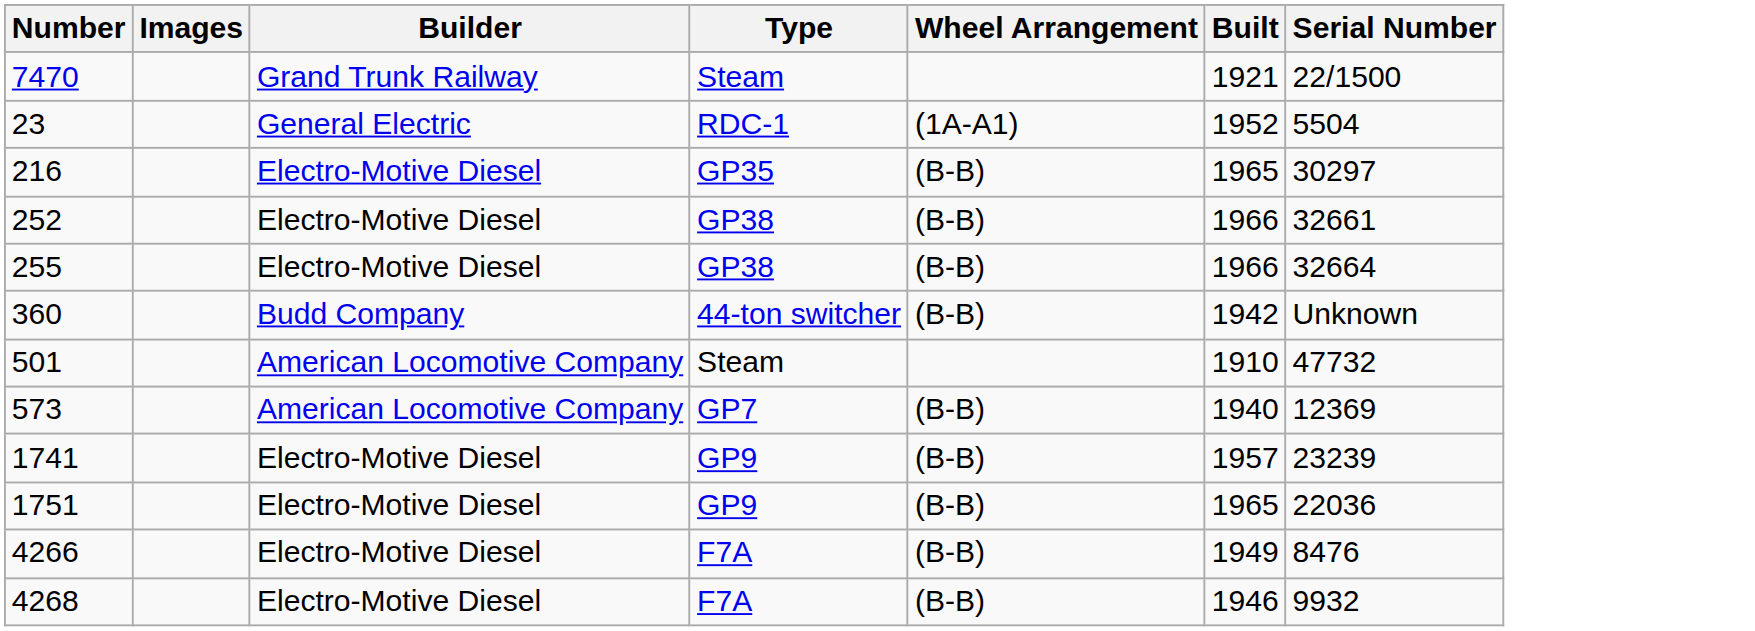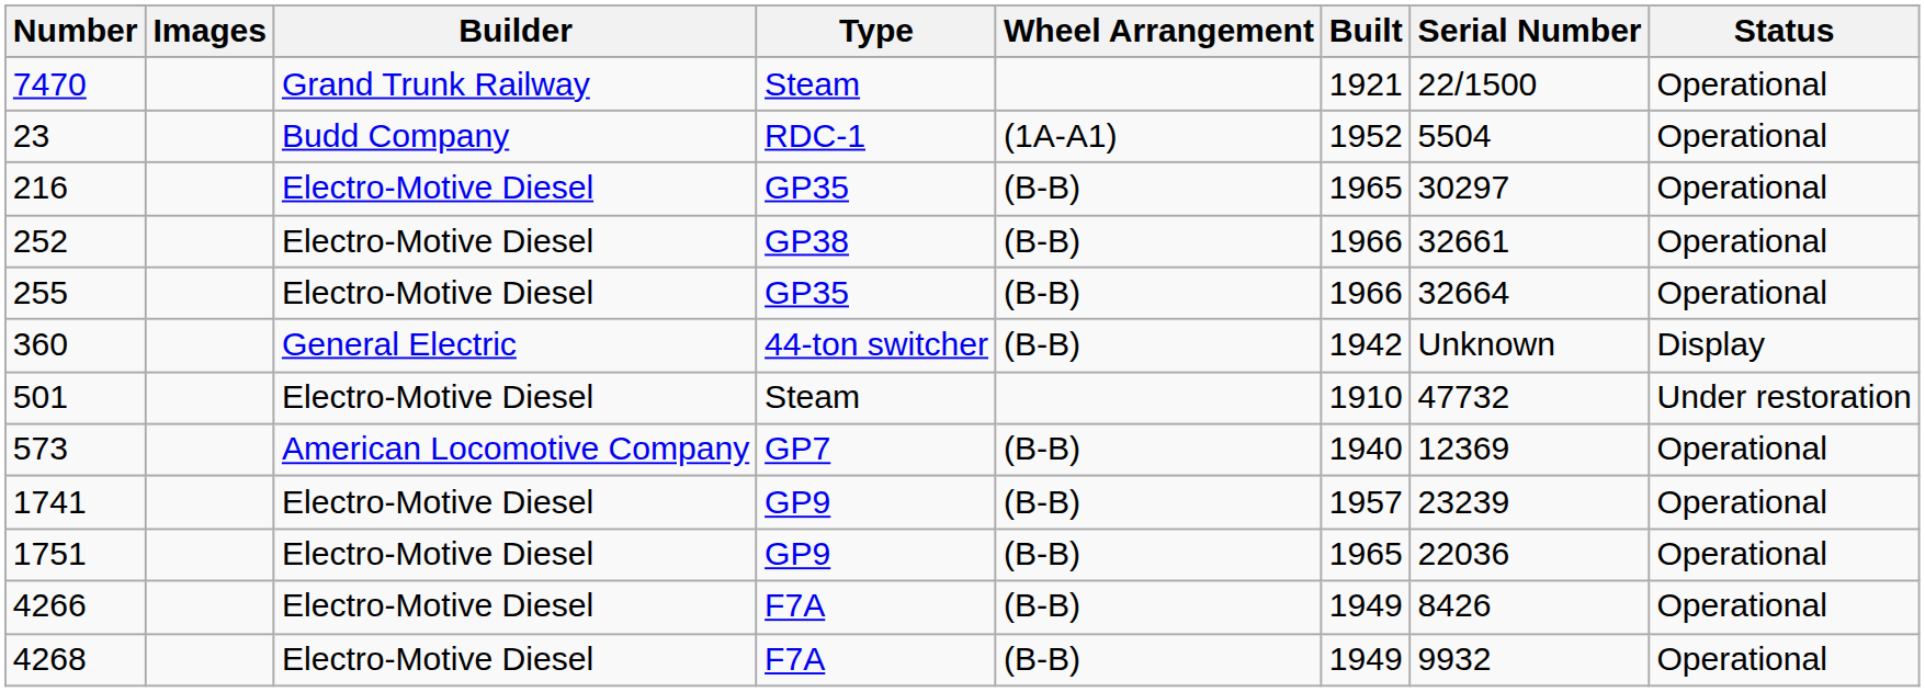 <table class="wikitable">
 <tr>
 <th>Number</th>
 <th>Images</th>
 <th>Builder</th>
 <th>Type</th>
 <th>Wheel Arrangement</th>
 <th>Built</th>
 <th>Serial Number</th>
+<th>Status</th>
 </tr>
 <tr>
 <td><a href='#'>7470</a></td>
 <td></td>
 <td><a href='#'>Grand Trunk Railway</a></td>
 <td><a href='#'>Steam</a></td>
 <td></td>
 <td>1921</td>
 <td>22/1500</td>
+<td>Operational</td>
 </tr>
 <tr>
 <td>23</td>
 <td></td>
-<td><a href='#'>General Electric</a></td>
+<td><a href='#'>Budd Company</a></td>
 <td><a href='#'>RDC-1</a></td>
 <td>(1A-A1)</td>
 <td>1952</td>
 <td>5504</td>
+<td>Operational</td>
 </tr>
 <tr>
 <td>216</td>
 <td></td>
 <td><a href='#'>Electro-Motive Diesel</a></td>
 <td><a href='#'>GP35</a></td>
 <td>(B-B)</td>
 <td>1965</td>
 <td>30297</td>
+<td>Operational</td>
 </tr>
 <tr>
 <td>252</td>
 <td></td>
 <td>Electro-Motive Diesel</td>
 <td><a href='#'>GP38</a></td>
 <td>(B-B)</td>
 <td>1966</td>
 <td>32661</td>
+<td>Operational</td>
 </tr>
 <tr>
 <td>255</td>
 <td></td>
 <td>Electro-Motive Diesel</td>
-<td><a href='#'>GP38</a></td>
+<td><a href='#'>GP35</a></td>
 <td>(B-B)</td>
 <td>1966</td>
 <td>32664</td>
+<td>Operational</td>
 </tr>
 <tr>
 <td>360</td>
 <td></td>
-<td><a href='#'>Budd Company</a></td>
+<td><a href='#'>General Electric</a></td>
 <td><a href='#'>44-ton switcher</a></td>
 <td>(B-B)</td>
 <td>1942</td>
 <td>Unknown</td>
+<td>Display</td>
 </tr>
 <tr>
 <td>501</td>
 <td></td>
-<td><a href='#'>American Locomotive Company</a></td>
+<td>Electro-Motive Diesel</td>
 <td>Steam</td>
 <td></td>
 <td>1910</td>
 <td>47732</td>
+<td>Under restoration</td>
 </tr>
 <tr>
 <td>573</td>
 <td></td>
 <td><a href='#'>American Locomotive Company</a></td>
 <td><a href='#'>GP7</a></td>
 <td>(B-B)</td>
 <td>1940</td>
 <td>12369</td>
+<td>Operational</td>
 </tr>
 <tr>
 <td>1741</td>
 <td></td>
 <td>Electro-Motive Diesel</td>
 <td><a href='#'>GP9</a></td>
 <td>(B-B)</td>
 <td>1957</td>
 <td>23239</td>
+<td>Operational</td>
 </tr>
 <tr>
 <td>1751</td>
 <td></td>
 <td>Electro-Motive Diesel</td>
 <td><a href='#'>GP9</a></td>
 <td>(B-B)</td>
 <td>1965</td>
 <td>22036</td>
+<td>Operational</td>
 </tr>
 <tr>
 <td>4266</td>
 <td></td>
 <td>Electro-Motive Diesel</td>
 <td><a href='#'>F7A</a></td>
 <td>(B-B)</td>
 <td>1949</td>
-<td>8476</td>
+<td>8426</td>
+<td>Operational</td>
 </tr>
 <tr>
 <td>4268</td>
 <td></td>
 <td>Electro-Motive Diesel</td>
 <td><a href='#'>F7A</a></td>
 <td>(B-B)</td>
-<td>1946</td>
+<td>1949</td>
 <td>9932</td>
+<td>Operational</td>
 </tr>
 </table>
